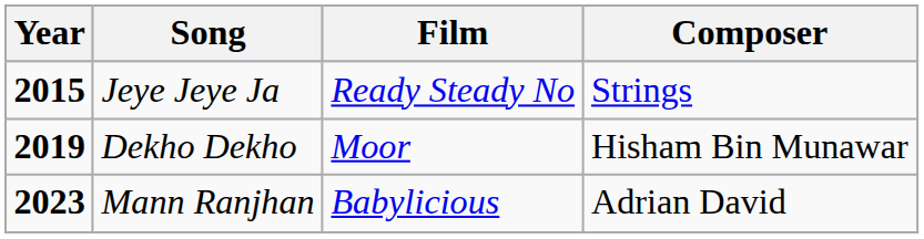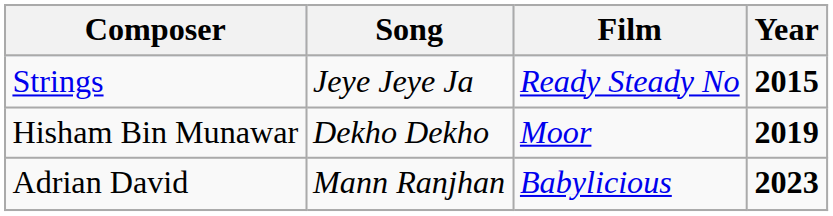 <table class="wikitable">
 <tr style="background:#b0c4de; text-align:center;">
-<th>Year</th>
+<th>Composer</th>
 <th>Song</th>
 <th>Film</th>
-<th>Composer</th>
+<th>Year</th>
 </tr>
 <tr>
-<td><strong>2015</strong></td>
+<td><a href='#'>Strings</a></td>
 <td><em>Jeye Jeye Ja</em></td>
 <td><em><a href='#'>Ready Steady No</a></em></td>
-<td><a href='#'>Strings</a></td>
+<td><strong>2015</strong></td>
 </tr>
 <tr>
-<td><strong>2019</strong></td>
+<td>Hisham Bin Munawar</td>
 <td><em>Dekho Dekho</em></td>
 <td><em><a href='#'>Moor</a></em></td>
-<td>Hisham Bin Munawar</td>
+<td><strong>2019</strong></td>
 </tr>
 <tr>
-<td><strong>2023</strong></td>
+<td>Adrian David</td>
 <td><em>Mann Ranjhan</em></td>
 <td><em><a href='#'>Babylicious</a></em></td>
-<td>Adrian David</td>
+<td><strong>2023</strong></td>
 </tr>
 </table>
